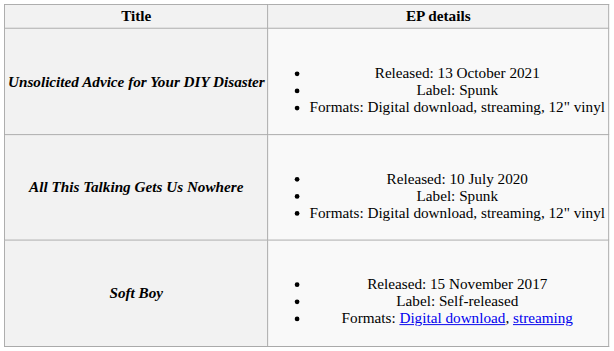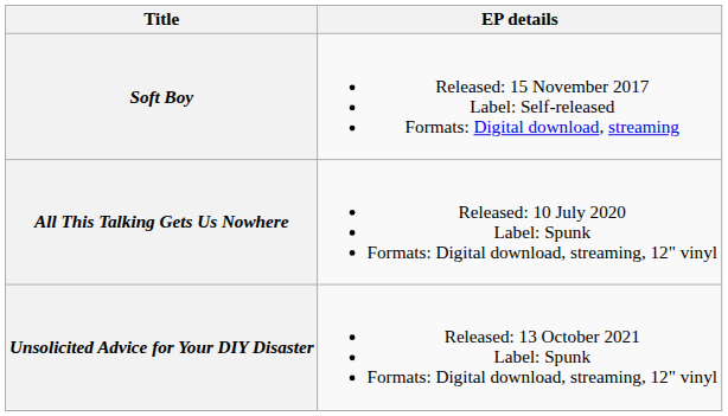 <table class="wikitable plainrowheaders" style="text-align:center;">
 <tr>
 <th>Title</th>
 <th>EP details</th>
 </tr>
 <tr>
-<th scope="row"><em>Unsolicited Advice for Your DIY Disaster</em></th>
-<td><br><ul><li>Released: 13 October 2021</li><li>Label: Spunk</li><li>Formats: Digital download, streaming, 12" vinyl</li></ul></td>
+<th scope="row"><em>Soft Boy</em></th>
+<td><br><ul><li>Released: 15 November 2017</li><li>Label: Self-released</li><li>Formats: <a href='#'>Digital download</a>, <a href='#'>streaming</a></li></ul></td>
 </tr>
 <tr>
 <th scope="row"><em>All This Talking Gets Us Nowhere</em></th>
 <td><br><ul><li>Released: 10 July 2020</li><li>Label: Spunk</li><li>Formats: Digital download, streaming, 12" vinyl</li></ul></td>
 </tr>
 <tr>
-<th scope="row"><em>Soft Boy</em></th>
-<td><br><ul><li>Released: 15 November 2017</li><li>Label: Self-released</li><li>Formats: <a href='#'>Digital download</a>, <a href='#'>streaming</a></li></ul></td>
+<th scope="row"><em>Unsolicited Advice for Your DIY Disaster</em></th>
+<td><br><ul><li>Released: 13 October 2021</li><li>Label: Spunk</li><li>Formats: Digital download, streaming, 12" vinyl</li></ul></td>
 </tr>
 <tr>
 </tr>
 </table>
